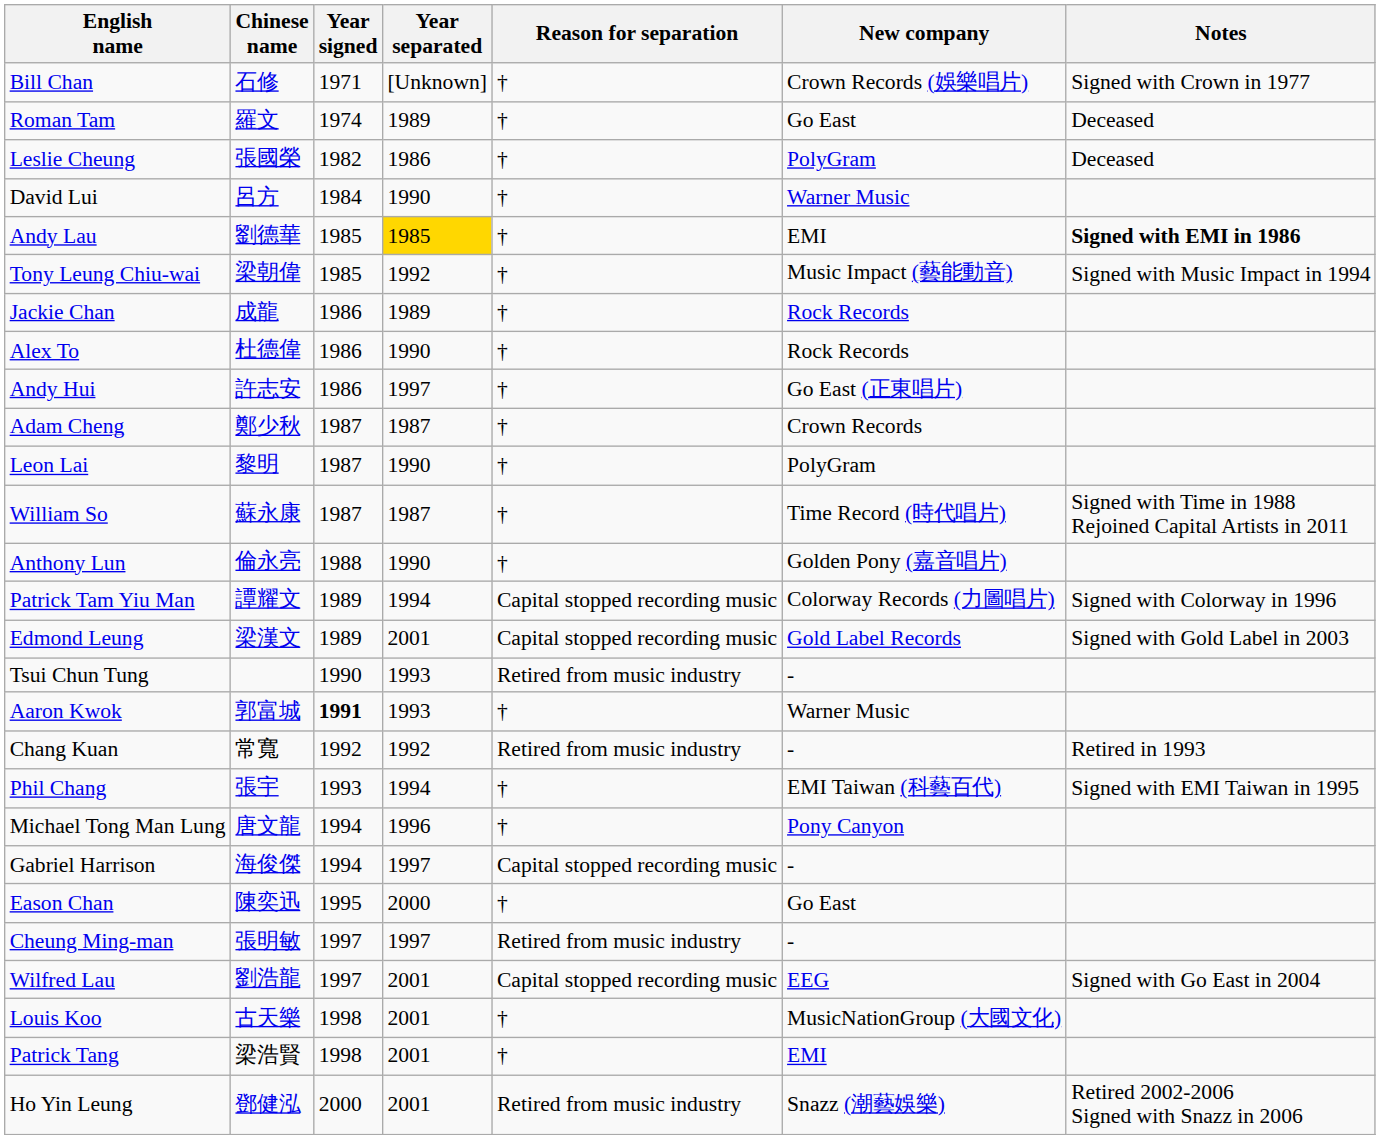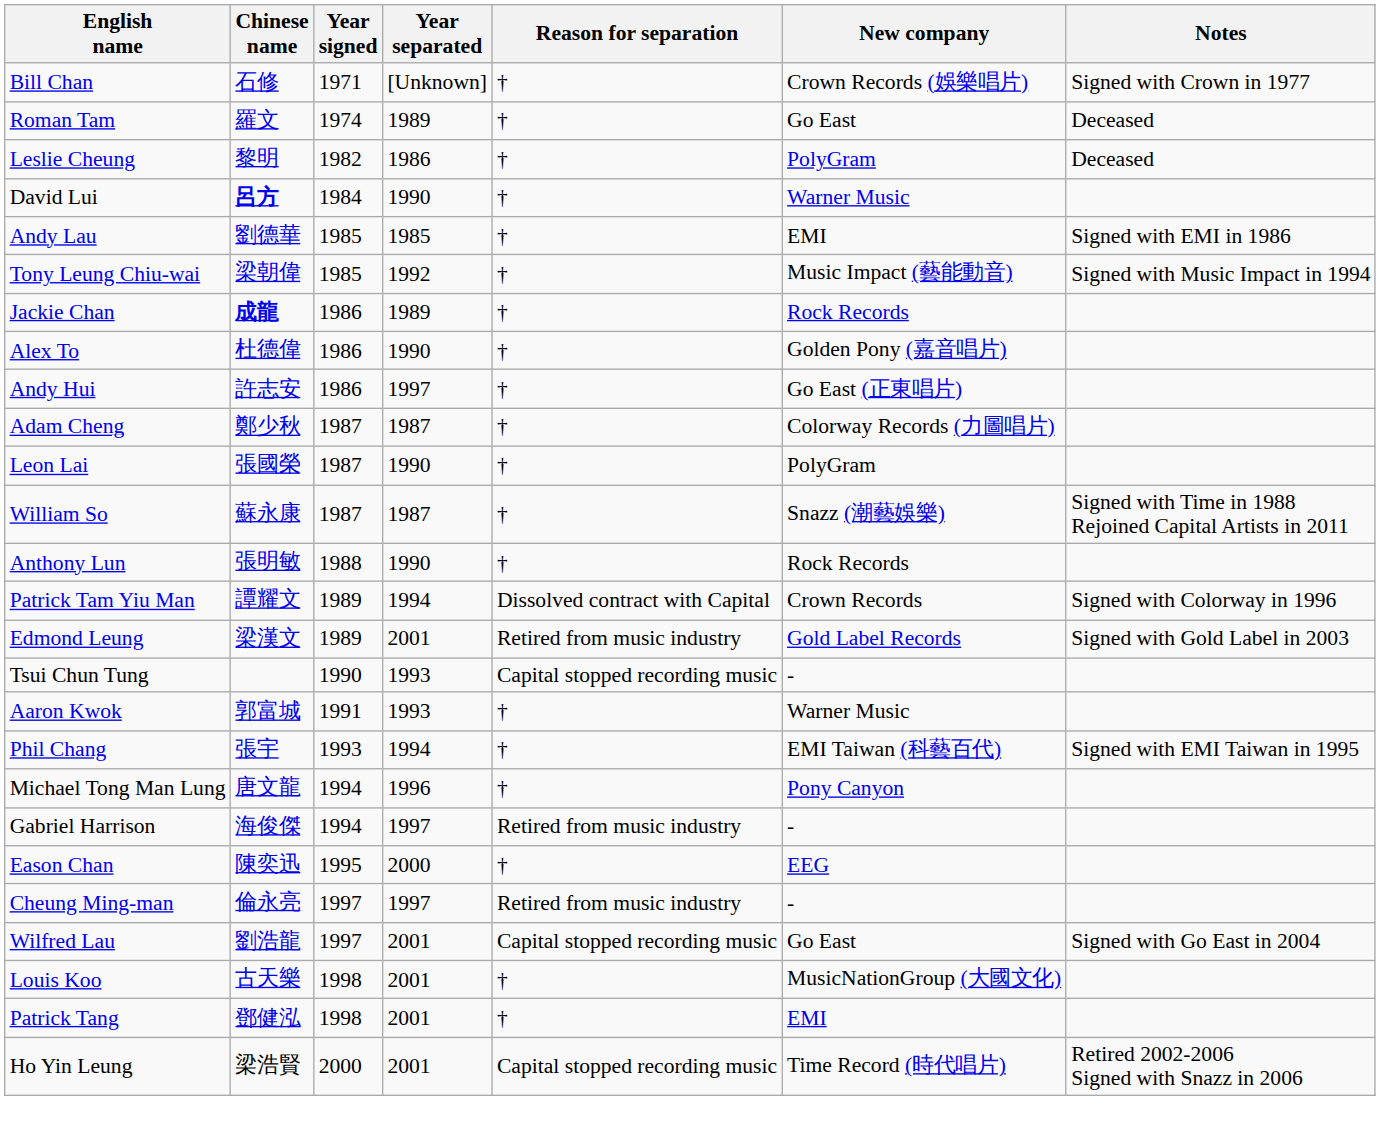 <table class="wikitable + sortable" align ="center">
 <tr>
 <th>English<br>name</th>
 <th>Chinese<br>name</th>
 <th>Year<br>signed</th>
 <th>Year<br>separated</th>
 <th>Reason for separation</th>
 <th>New company</th>
 <th>Notes</th>
 </tr>
 <tr>
 <td><a href='#'>Bill Chan</a></td>
 <td><a href='#'>石修</a></td>
 <td>1971</td>
 <td>[Unknown]</td>
 <td>†</td>
 <td>Crown Records <a href='#'>(娛樂唱片)</a></td>
 <td>Signed with Crown in 1977</td>
 </tr>
 <tr>
 <td><a href='#'>Roman Tam</a></td>
 <td><a href='#'>羅文</a></td>
 <td>1974</td>
 <td>1989</td>
 <td>†</td>
 <td>Go East</td>
 <td>Deceased</td>
 </tr>
 <tr>
 <td><a href='#'>Leslie Cheung</a></td>
-<td><a href='#'>張國榮</a></td>
+<td><a href='#'>黎明</a></td>
 <td>1982</td>
 <td>1986</td>
 <td>†</td>
 <td><a href='#'>PolyGram</a></td>
 <td>Deceased</td>
 </tr>
 <tr>
 <td>David Lui</td>
-<td><a href='#'>呂方</a></td>
+<td><strong><a href='#'>呂方</a></strong></td>
 <td>1984</td>
 <td>1990</td>
 <td>†</td>
 <td><a href='#'>Warner Music</a></td>
 <td></td>
 </tr>
 <tr>
 <td><a href='#'>Andy Lau</a></td>
 <td><a href='#'>劉德華</a></td>
 <td>1985</td>
-<td style="background: gold;">1985</td>
+<td>1985</td>
 <td>†</td>
 <td>EMI</td>
-<td><strong>Signed with EMI in 1986</strong></td>
+<td>Signed with EMI in 1986</td>
 </tr>
 <tr>
 <td><a href='#'>Tony Leung Chiu-wai</a></td>
 <td><a href='#'>梁朝偉</a></td>
 <td>1985</td>
 <td>1992</td>
 <td>†</td>
 <td>Music Impact <a href='#'>(藝能動音)</a></td>
 <td>Signed with Music Impact in 1994</td>
 </tr>
 <tr>
 <td><a href='#'>Jackie Chan</a></td>
-<td><a href='#'>成龍</a></td>
+<td><strong><a href='#'>成龍</a></strong></td>
 <td>1986</td>
 <td>1989</td>
 <td>†</td>
 <td><a href='#'>Rock Records</a></td>
 <td></td>
 </tr>
 <tr>
 <td><a href='#'>Alex To</a></td>
 <td><a href='#'>杜德偉</a></td>
 <td>1986</td>
 <td>1990</td>
 <td>†</td>
-<td>Rock Records</td>
+<td>Golden Pony <a href='#'>(嘉音唱片)</a></td>
 <td></td>
 </tr>
 <tr>
 <td><a href='#'>Andy Hui</a></td>
 <td><a href='#'>許志安</a></td>
 <td>1986</td>
 <td>1997</td>
 <td>†</td>
 <td>Go East <a href='#'>(正東唱片)</a></td>
 <td></td>
 </tr>
 <tr>
 <td><a href='#'>Adam Cheng</a></td>
 <td><a href='#'>鄭少秋</a></td>
 <td>1987</td>
 <td>1987</td>
 <td>†</td>
-<td>Crown Records</td>
+<td>Colorway Records <a href='#'>(力圖唱片)</a></td>
 <td></td>
 </tr>
 <tr>
 <td><a href='#'>Leon Lai</a></td>
-<td><a href='#'>黎明</a></td>
+<td><a href='#'>張國榮</a></td>
 <td>1987</td>
 <td>1990</td>
 <td>†</td>
 <td>PolyGram</td>
 <td></td>
 </tr>
 <tr>
 <td><a href='#'>William So</a></td>
 <td><a href='#'>蘇永康</a></td>
 <td>1987</td>
 <td>1987</td>
 <td>†</td>
-<td>Time Record <a href='#'>(時代唱片)</a></td>
+<td>Snazz <a href='#'>(潮藝娛樂)</a></td>
 <td>Signed with Time in 1988<br>Rejoined Capital Artists in 2011</td>
 </tr>
 <tr>
 <td><a href='#'>Anthony Lun</a></td>
-<td><a href='#'>倫永亮</a></td>
+<td><a href='#'>張明敏</a></td>
 <td>1988</td>
 <td>1990</td>
 <td>†</td>
-<td>Golden Pony <a href='#'>(嘉音唱片)</a></td>
+<td>Rock Records</td>
 <td></td>
 </tr>
 <tr>
 <td><a href='#'>Patrick Tam Yiu Man</a></td>
 <td><a href='#'>譚耀文</a></td>
 <td>1989</td>
 <td>1994</td>
-<td>Capital stopped recording music</td>
-<td>Colorway Records <a href='#'>(力圖唱片)</a></td>
+<td>Dissolved contract with Capital</td>
+<td>Crown Records</td>
 <td>Signed with Colorway in 1996</td>
 </tr>
 <tr>
 <td><a href='#'>Edmond Leung</a></td>
 <td><a href='#'>梁漢文</a></td>
 <td>1989</td>
 <td>2001</td>
-<td>Capital stopped recording music</td>
+<td>Retired from music industry</td>
 <td><a href='#'>Gold Label Records</a></td>
 <td>Signed with Gold Label in 2003</td>
 </tr>
 <tr>
 <td>Tsui Chun Tung</td>
 <td></td>
 <td>1990</td>
 <td>1993</td>
-<td>Retired from music industry</td>
+<td>Capital stopped recording music</td>
 <td>-</td>
 <td></td>
 </tr>
 <tr>
 <td><a href='#'>Aaron Kwok</a></td>
 <td><a href='#'>郭富城</a></td>
-<td><strong>1991</strong></td>
+<td>1991</td>
 <td>1993</td>
 <td>†</td>
 <td>Warner Music</td>
 <td></td>
-</tr>
-<tr>
-<td>Chang Kuan</td>
-<td>常寬</td>
-<td>1992</td>
-<td>1992</td>
-<td>Retired from music industry</td>
-<td>-</td>
-<td>Retired in 1993</td>
 </tr>
 <tr>
 <td><a href='#'>Phil Chang</a></td>
 <td><a href='#'>張宇</a></td>
 <td>1993</td>
 <td>1994</td>
 <td>†</td>
 <td>EMI Taiwan <a href='#'>(科藝百代)</a></td>
 <td>Signed with EMI Taiwan in 1995</td>
 </tr>
 <tr>
 <td>Michael Tong Man Lung</td>
 <td><a href='#'>唐文龍</a></td>
 <td>1994</td>
 <td>1996</td>
 <td>†</td>
 <td><a href='#'>Pony Canyon</a></td>
 <td></td>
 </tr>
 <tr>
 <td>Gabriel Harrison</td>
 <td><a href='#'>海俊傑</a></td>
 <td>1994</td>
 <td>1997</td>
-<td>Capital stopped recording music</td>
+<td>Retired from music industry</td>
 <td>-</td>
 <td></td>
 </tr>
 <tr>
 <td><a href='#'>Eason Chan</a></td>
 <td><a href='#'>陳奕迅</a></td>
 <td>1995</td>
 <td>2000</td>
 <td>†</td>
-<td>Go East</td>
+<td><a href='#'>EEG</a></td>
 <td></td>
 </tr>
 <tr>
 <td><a href='#'>Cheung Ming-man</a></td>
-<td><a href='#'>張明敏</a></td>
+<td><a href='#'>倫永亮</a></td>
 <td>1997</td>
 <td>1997</td>
 <td>Retired from music industry</td>
 <td>-</td>
 <td></td>
 </tr>
 <tr>
 <td><a href='#'>Wilfred Lau</a></td>
 <td><a href='#'>劉浩龍</a></td>
 <td>1997</td>
 <td>2001</td>
 <td>Capital stopped recording music</td>
-<td><a href='#'>EEG</a></td>
+<td>Go East</td>
 <td>Signed with Go East in 2004</td>
 </tr>
 <tr>
 <td><a href='#'>Louis Koo</a></td>
 <td><a href='#'>古天樂</a></td>
 <td>1998</td>
 <td>2001</td>
 <td>†</td>
 <td>MusicNationGroup <a href='#'>(大國文化)</a></td>
 <td></td>
 </tr>
 <tr>
 <td><a href='#'>Patrick Tang</a></td>
-<td>梁浩賢</td>
+<td><a href='#'>鄧健泓</a></td>
 <td>1998</td>
 <td>2001</td>
 <td>†</td>
 <td><a href='#'>EMI</a></td>
 <td></td>
 </tr>
 <tr>
 <td>Ho Yin Leung</td>
-<td><a href='#'>鄧健泓</a></td>
+<td>梁浩賢</td>
 <td>2000</td>
 <td>2001</td>
-<td>Retired from music industry</td>
-<td>Snazz <a href='#'>(潮藝娛樂)</a></td>
+<td>Capital stopped recording music</td>
+<td>Time Record <a href='#'>(時代唱片)</a></td>
 <td>Retired 2002-2006<br>Signed with Snazz in 2006</td>
 </tr>
 <tr>
 </tr>
 </table>
